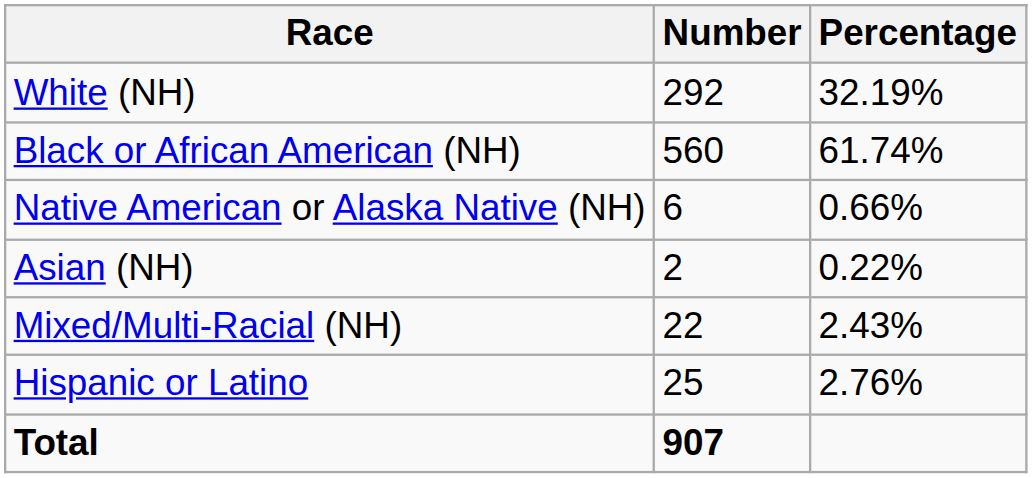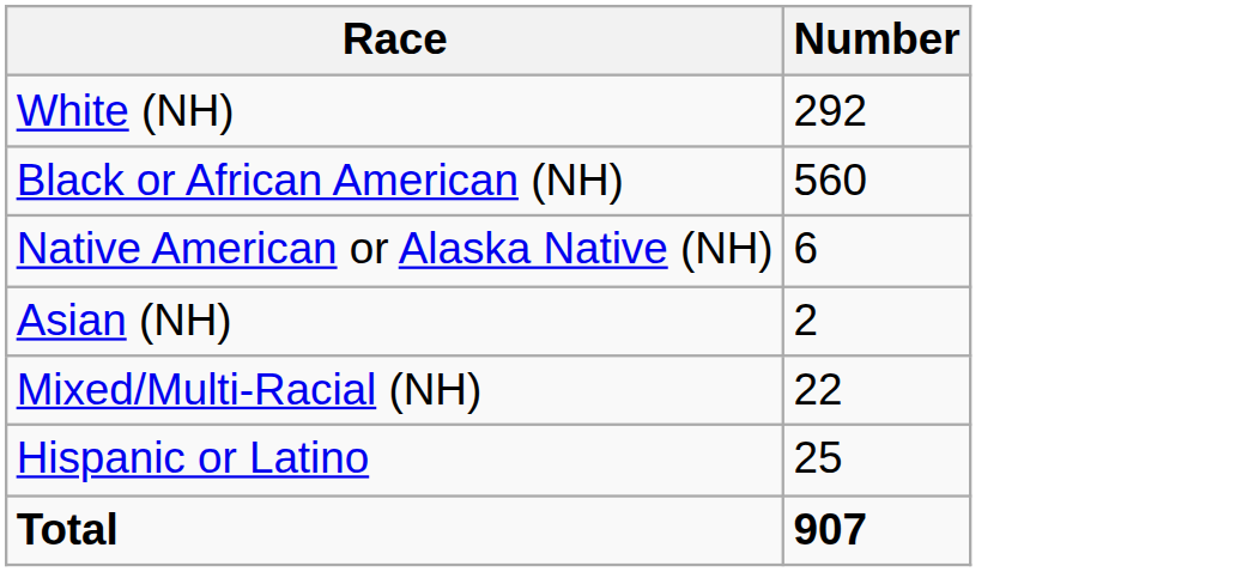 <table class="wikitable">
 <tr>
 <th>Race</th>
 <th>Number</th>
-<th>Percentage</th>
 </tr>
 <tr>
 <td><a href='#'>White</a> (NH)</td>
 <td>292</td>
-<td>32.19%</td>
 </tr>
 <tr>
 <td><a href='#'>Black or African American</a> (NH)</td>
 <td>560</td>
-<td>61.74%</td>
 </tr>
 <tr>
 <td><a href='#'>Native American</a> or <a href='#'>Alaska Native</a> (NH)</td>
 <td>6</td>
-<td>0.66%</td>
 </tr>
 <tr>
 <td><a href='#'>Asian</a> (NH)</td>
 <td>2</td>
-<td>0.22%</td>
 </tr>
 <tr>
 <td><a href='#'>Mixed/Multi-Racial</a> (NH)</td>
 <td>22</td>
-<td>2.43%</td>
 </tr>
 <tr>
 <td><a href='#'>Hispanic or Latino</a></td>
 <td>25</td>
-<td>2.76%</td>
 </tr>
 <tr>
 <td><strong>Total</strong></td>
 <td><strong>907</strong></td>
-<td></td>
 </tr>
 </table>
